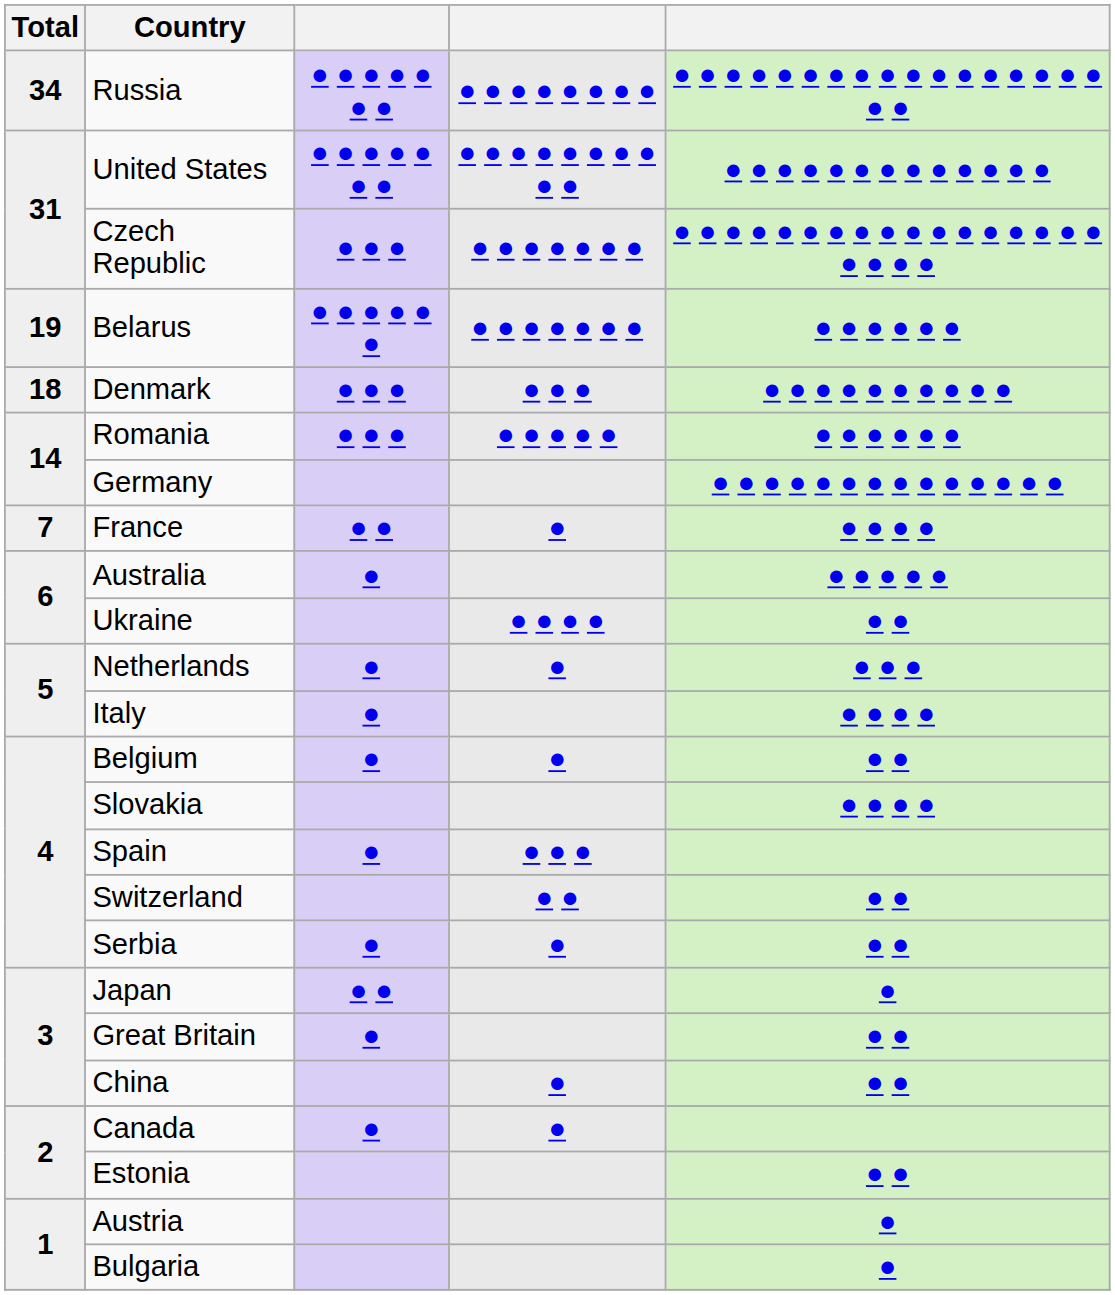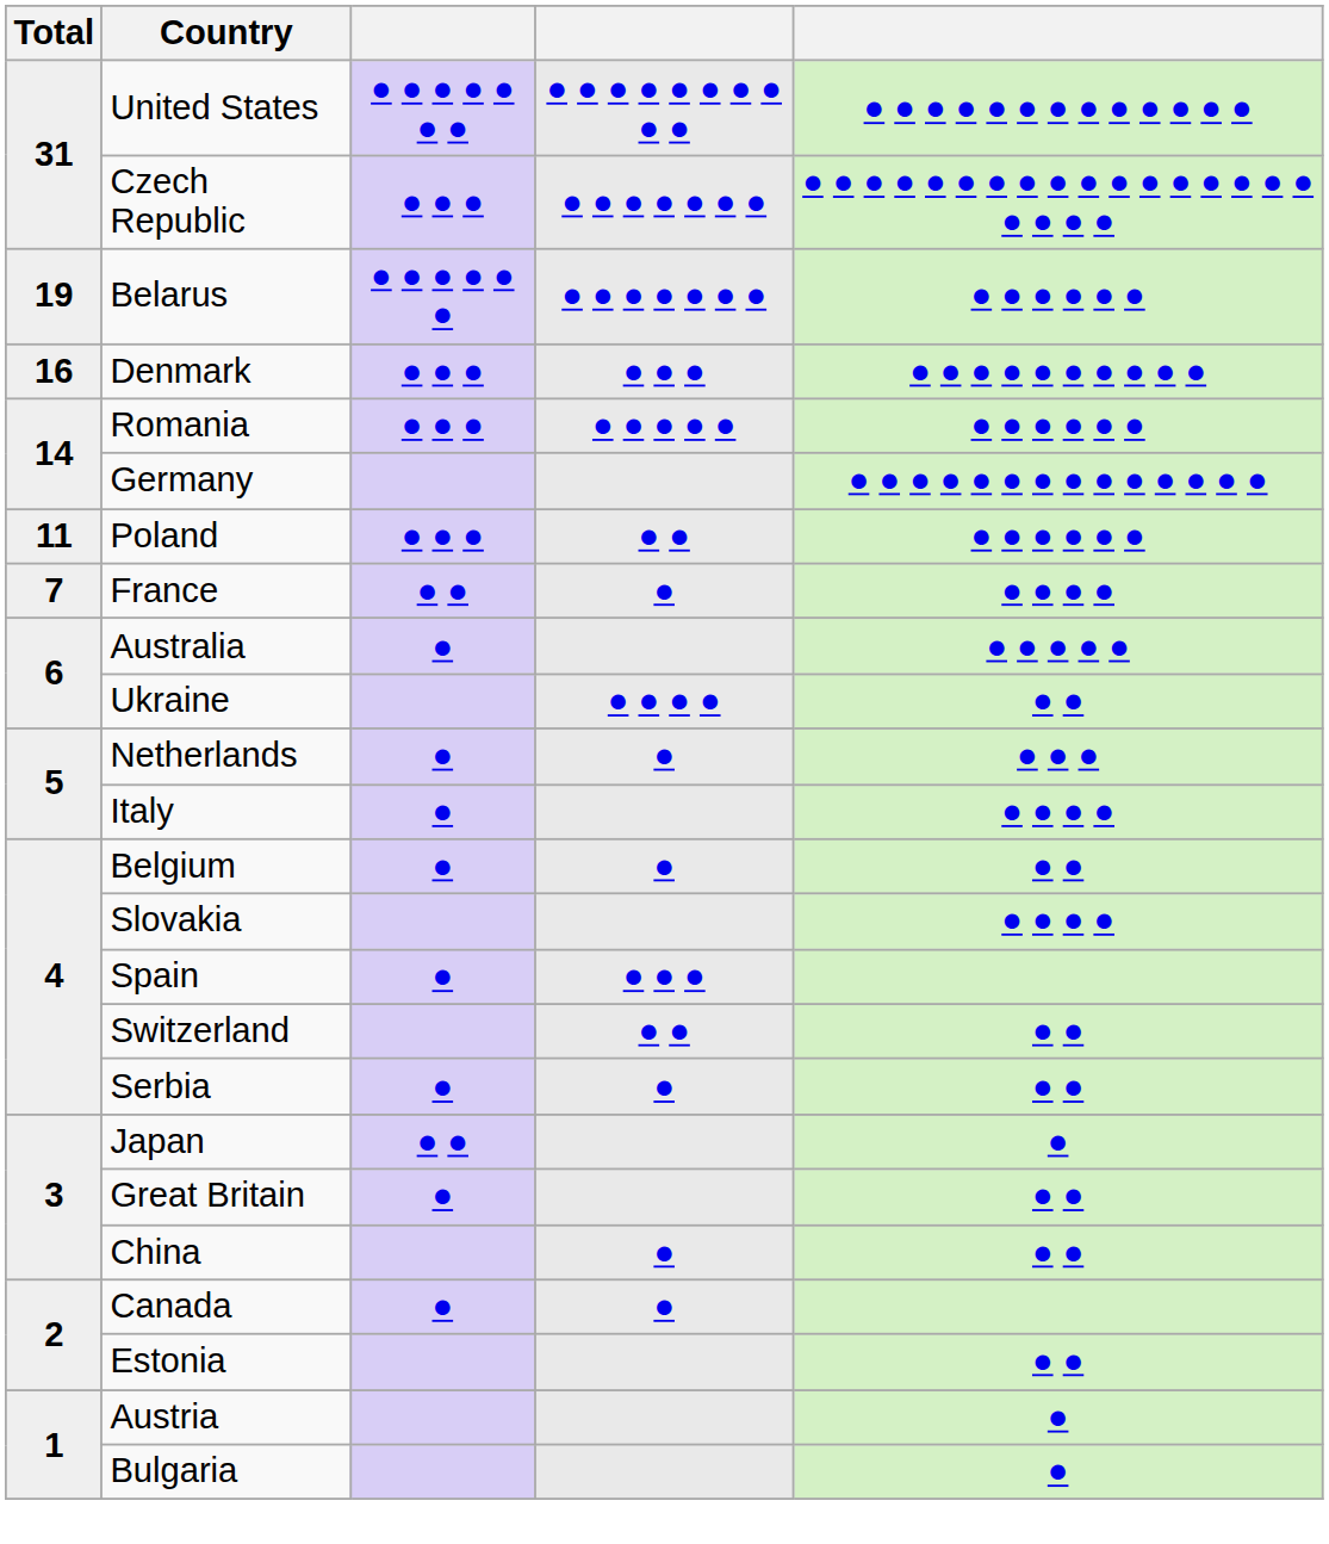 <table class="sortable wikitable">
 <tr>
 <th>Total</th>
 <th>Country</th>
 <th bgcolor="#efefef"></th>
 <th bgcolor="#efefef"></th>
 <th bgcolor="#efefef"></th>
-</tr>
-<tr align="center">
-<td style="background:#efefef;"><strong>34 </strong></td>
-<td align="left">Russia</td>
-<td style="background:#d8cef6"><a href='#'>●</a> <a href='#'>●</a> <a href='#'>●</a> <a href='#'>●</a> <a href='#'>●</a> <a href='#'>●</a> <a href='#'>●</a></td>
-<td style="background:#E9E9E9"><a href='#'>●</a> <a href='#'>●</a> <a href='#'>●</a> <a href='#'>●</a> <a href='#'>●</a> <a href='#'>●</a> <a href='#'>●</a> <a href='#'>●</a></td>
-<td style="background:#D4F1C5"><a href='#'>●</a> <a href='#'>●</a> <a href='#'>●</a> <a href='#'>●</a> <a href='#'>●</a> <a href='#'>●</a> <a href='#'>●</a> <a href='#'>●</a> <a href='#'>●</a> <a href='#'>●</a> <a href='#'>●</a> <a href='#'>●</a> <a href='#'>●</a> <a href='#'>●</a> <a href='#'>●</a> <a href='#'>●</a> <a href='#'>●</a> <a href='#'>●</a> <a href='#'>●</a></td>
 </tr>
 <tr align="center">
 <td rowspan="2" style="background:#efefef;"><strong>31</strong></td>
 <td align="left">United States</td>
 <td style="background:#d8cef6"><a href='#'>●</a> <a href='#'>●</a> <a href='#'>●</a> <a href='#'>●</a> <a href='#'>●</a> <a href='#'>●</a> <a href='#'>●</a></td>
 <td style="background:#E9E9E9"><a href='#'>●</a> <a href='#'>●</a> <a href='#'>●</a> <a href='#'>●</a> <a href='#'>●</a> <a href='#'>●</a> <a href='#'>●</a> <a href='#'>●</a> <a href='#'>●</a> <a href='#'>●</a></td>
 <td style="background:#D4F1C5"><a href='#'>●</a> <a href='#'>●</a> <a href='#'>●</a> <a href='#'>●</a> <a href='#'>●</a> <a href='#'>●</a> <a href='#'>●</a> <a href='#'>●</a> <a href='#'>●</a> <a href='#'>●</a> <a href='#'>●</a> <a href='#'>●</a> <a href='#'>●</a></td>
 </tr>
 <tr align=center>
 <td align="left">Czech Republic</td>
 <td style="background:#d8cef6"><a href='#'>●</a> <a href='#'>●</a> <a href='#'>●</a></td>
 <td style="background:#E9E9E9"><a href='#'>●</a> <a href='#'>●</a> <a href='#'>●</a> <a href='#'>●</a> <a href='#'>●</a> <a href='#'>●</a> <a href='#'>●</a></td>
 <td style="background:#D4F1C5"><a href='#'>●</a> <a href='#'>●</a> <a href='#'>●</a> <a href='#'>●</a> <a href='#'>●</a> <a href='#'>●</a> <a href='#'>●</a> <a href='#'>●</a> <a href='#'>●</a> <a href='#'>●</a> <a href='#'>●</a> <a href='#'>●</a> <a href='#'>●</a> <a href='#'>●</a> <a href='#'>●</a> <a href='#'>●</a> <a href='#'>●</a> <a href='#'>●</a> <a href='#'>●</a> <a href='#'>●</a> <a href='#'>●</a></td>
 </tr>
 <tr align=center>
 <td style="background:#efefef;"><strong>19 </strong></td>
 <td align="left">Belarus</td>
 <td style="background:#d8cef6"><a href='#'>●</a> <a href='#'>●</a> <a href='#'>●</a> <a href='#'>●</a> <a href='#'>●</a> <a href='#'>●</a></td>
 <td style="background:#E9E9E9"><a href='#'>●</a> <a href='#'>●</a> <a href='#'>●</a> <a href='#'>●</a> <a href='#'>●</a> <a href='#'>●</a> <a href='#'>●</a></td>
 <td style="background:#D4F1C5"><a href='#'>●</a> <a href='#'>●</a> <a href='#'>●</a> <a href='#'>●</a> <a href='#'>●</a> <a href='#'>●</a></td>
 </tr>
 <tr align=center>
-<td style="background:#efefef;"><strong>18</strong></td>
+<td style="background:#efefef;"><strong>16</strong></td>
 <td align="left">Denmark</td>
 <td style="background:#d8cef6"><a href='#'>●</a> <a href='#'>●</a> <a href='#'>●</a></td>
 <td style="background:#E9E9E9"><a href='#'>●</a> <a href='#'>●</a> <a href='#'>●</a></td>
 <td style="background:#D4F1C5"><a href='#'>●</a> <a href='#'>●</a> <a href='#'>●</a> <a href='#'>●</a> <a href='#'>●</a> <a href='#'>●</a> <a href='#'>●</a> <a href='#'>●</a> <a href='#'>●</a> <a href='#'>●</a></td>
 </tr>
 <tr align=center>
 <td rowspan="2" style="background:#efefef;"><strong>14 </strong></td>
 <td align="left">Romania</td>
 <td style="background:#d8cef6"><a href='#'>●</a> <a href='#'>●</a> <a href='#'>●</a></td>
 <td style="background:#E9E9E9"> <a href='#'>●</a> <a href='#'>●</a> <a href='#'>●</a> <a href='#'>●</a> <a href='#'>●</a></td>
 <td style="background:#D4F1C5"><a href='#'>●</a> <a href='#'>●</a> <a href='#'>●</a> <a href='#'>●</a> <a href='#'>●</a> <a href='#'>●</a></td>
 </tr>
 <tr align=center>
 <td align="left">Germany</td>
 <td style="background:#d8cef6"></td>
 <td style="background:#E9E9E9"></td>
 <td style="background:#D4F1C5"><a href='#'>●</a> <a href='#'>●</a> <a href='#'>●</a> <a href='#'>●</a> <a href='#'>●</a> <a href='#'>●</a> <a href='#'>●</a> <a href='#'>●</a> <a href='#'>●</a> <a href='#'>●</a> <a href='#'>●</a> <a href='#'>●</a> <a href='#'>●</a> <a href='#'>●</a></td>
+</tr>
+<tr align=center>
+<td style="background:#efefef;"><strong>11</strong></td>
+<td align="left">Poland</td>
+<td style="background:#d8cef6"><a href='#'>●</a> <a href='#'>●</a> <a href='#'>●</a></td>
+<td style="background:#E9E9E9"><a href='#'>●</a> <a href='#'>●</a></td>
+<td style="background:#D4F1C5"><a href='#'>●</a> <a href='#'>●</a> <a href='#'>●</a> <a href='#'>●</a> <a href='#'>●</a> <a href='#'>●</a></td>
 </tr>
 <tr align="center">
 <td style="background:#efefef;"><strong>7</strong></td>
 <td align="left">France</td>
 <td style="background:#d8cef6"><a href='#'>●</a> <a href='#'>●</a></td>
 <td style="background:#E9E9E9"><a href='#'>●</a></td>
 <td style="background:#D4F1C5"><a href='#'>●</a> <a href='#'>●</a> <a href='#'>●</a> <a href='#'>●</a></td>
 </tr>
 <tr align="center">
 <td rowspan="2" style="background:#efefef;"><strong>6</strong></td>
 <td align="left">Australia</td>
 <td style="background:#d8cef6"><a href='#'>●</a></td>
 <td style="background:#E9E9E9"></td>
 <td style="background:#D4F1C5"><a href='#'>●</a> <a href='#'>●</a> <a href='#'>●</a> <a href='#'>●</a> <a href='#'>●</a></td>
 </tr>
 <tr align="center">
 <td align="left">Ukraine</td>
 <td style="background:#d8cef6"></td>
 <td style="background:#E9E9E9"><a href='#'>●</a> <a href='#'>●</a> <a href='#'>●</a> <a href='#'>●</a></td>
 <td style="background:#D4F1C5"><a href='#'>●</a> <a href='#'>●</a></td>
 </tr>
 <tr align="center">
 <td rowspan="2" style="background:#efefef;"><strong>5 </strong></td>
 <td align="left">Netherlands</td>
 <td style="background:#d8cef6"><a href='#'>●</a></td>
 <td style="background:#E9E9E9"><a href='#'>●</a></td>
 <td style="background:#D4F1C5"><a href='#'>●</a> <a href='#'>●</a> <a href='#'>●</a></td>
 </tr>
 <tr align="center">
 <td align="left">Italy</td>
 <td style="background:#d8cef6"><a href='#'>●</a></td>
 <td style="background:#E9E9E9"></td>
 <td style="background:#D4F1C5"><a href='#'>●</a> <a href='#'>●</a> <a href='#'>●</a> <a href='#'>●</a></td>
 </tr>
 <tr align="center">
 <td rowspan="5" style="background:#efefef;"><strong>4</strong></td>
 <td align="left">Belgium</td>
 <td style="background:#d8cef6"><a href='#'>●</a></td>
 <td style="background:#E9E9E9"><a href='#'>●</a></td>
 <td style="background:#D4F1C5"><a href='#'>●</a> <a href='#'>●</a></td>
 </tr>
 <tr align="center">
 <td align="left">Slovakia</td>
 <td style="background:#d8cef6"></td>
 <td style="background:#E9E9E9"></td>
 <td style="background:#D4F1C5"><a href='#'>●</a>  <a href='#'>●</a> <a href='#'>●</a> <a href='#'>●</a></td>
 </tr>
 <tr align=center>
 <td align="left">Spain</td>
 <td style="background:#d8cef6"><a href='#'>●</a></td>
 <td style="background:#E9E9E9"><a href='#'>●</a> <a href='#'>●</a> <a href='#'>●</a></td>
 <td style="background:#D4F1C5"></td>
 </tr>
 <tr align=center>
 <td align="left">Switzerland</td>
 <td style="background:#d8cef6"></td>
 <td style="background:#E9E9E9"><a href='#'>●</a> <a href='#'>●</a></td>
 <td style="background:#D4F1C5"><a href='#'>●</a> <a href='#'>●</a></td>
 </tr>
 <tr align=center>
 <td align="left">Serbia</td>
 <td style="background:#d8cef6"><a href='#'>●</a></td>
 <td style="background:#E9E9E9"><a href='#'>●</a></td>
 <td style="background:#D4F1C5"> <a href='#'>●</a> <a href='#'>●</a></td>
 </tr>
 <tr align=center>
 <td rowspan="3" style="background:#efefef;"><strong>3 </strong></td>
 <td align="left">Japan</td>
 <td style="background:#d8cef6"><a href='#'>●</a> <a href='#'>●</a></td>
 <td style="background:#E9E9E9"></td>
 <td style="background:#D4F1C5"><a href='#'>●</a></td>
 </tr>
 <tr align=center>
 <td align="left">Great Britain</td>
 <td style="background:#d8cef6"><a href='#'>●</a></td>
 <td style="background:#E9E9E9"></td>
 <td style="background:#D4F1C5"><a href='#'>●</a> <a href='#'>●</a></td>
 </tr>
 <tr align=center>
 <td align="left">China</td>
 <td style="background:#d8cef6"></td>
 <td style="background:#E9E9E9"><a href='#'>●</a></td>
 <td style="background:#D4F1C5"><a href='#'>●</a> <a href='#'>●</a></td>
 </tr>
 <tr align=center>
 <td rowspan="2" style="background:#efefef;"><strong>2 </strong></td>
 <td align="left">Canada</td>
 <td style="background:#d8cef6"><a href='#'>●</a></td>
 <td style="background:#E9E9E9"><a href='#'>●</a></td>
 <td style="background:#D4F1C5"></td>
 </tr>
 <tr align=center>
 <td align="left">Estonia</td>
 <td style="background:#d8cef6"></td>
 <td style="background:#E9E9E9"></td>
 <td style="background:#D4F1C5"><a href='#'>●</a> <a href='#'>●</a></td>
 </tr>
 <tr align=center>
 <td rowspan="2" style="background:#efefef;"><strong>1 </strong></td>
 <td align="left">Austria</td>
 <td style="background:#d8cef6"></td>
 <td style="background:#E9E9E9"></td>
 <td style="background:#D4F1C5"><a href='#'>●</a></td>
 </tr>
 <tr align=center>
 <td align="left">Bulgaria</td>
 <td style="background:#d8cef6"></td>
 <td style="background:#E9E9E9"></td>
 <td style="background:#D4F1C5"><a href='#'>●</a></td>
 </tr>
 </table>
